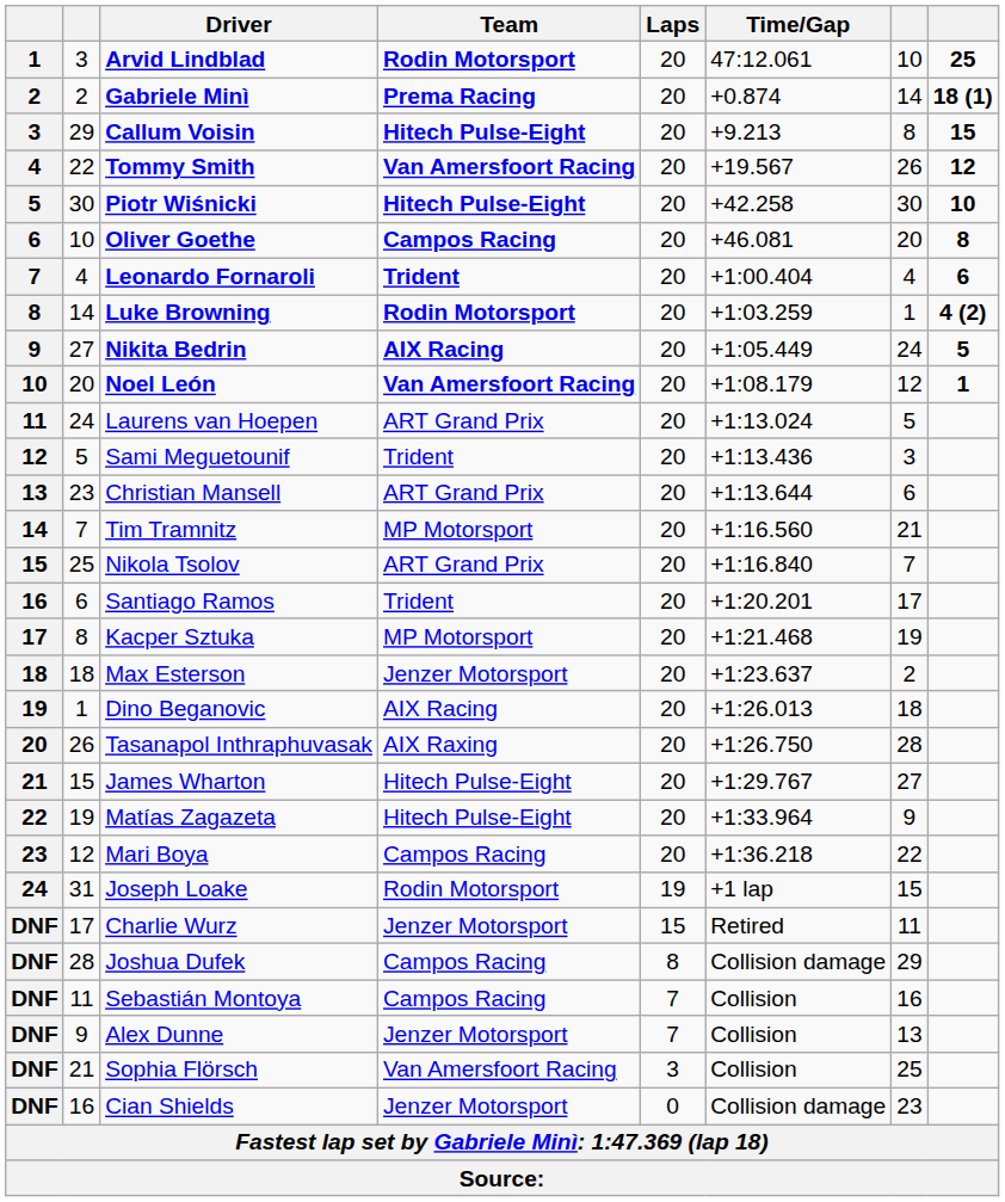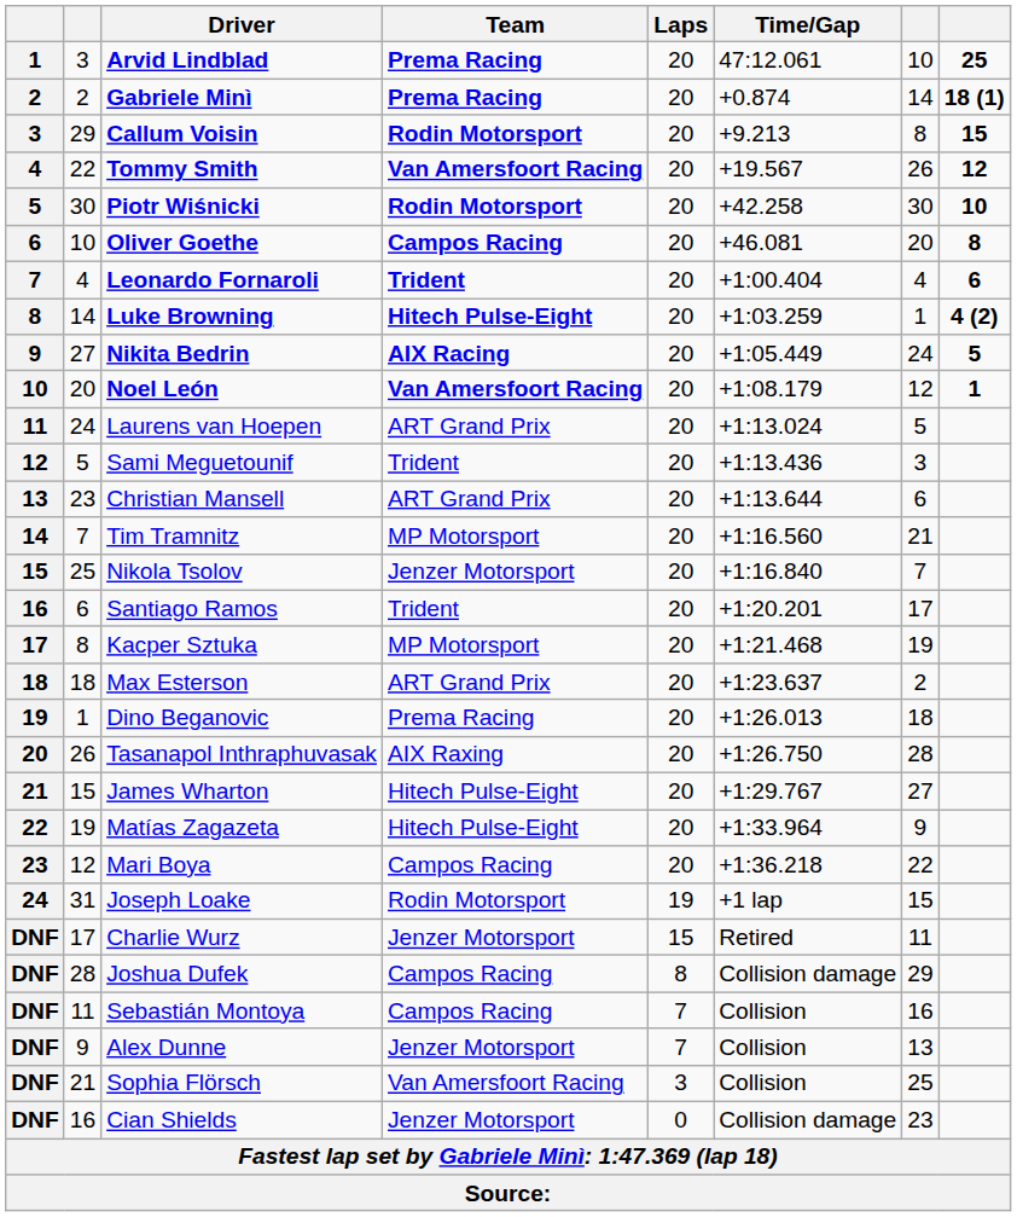 <table class="wikitable" style="font-size:85%">
 <tr>
 <th></th>
 <th></th>
 <th>Driver</th>
 <th>Team</th>
 <th>Laps</th>
 <th>Time/Gap</th>
 <th></th>
 <th></th>
 </tr>
 <tr>
 <th>1</th>
 <td align="center">3</td>
 <td> <strong><a href='#'>Arvid Lindblad</a></strong></td>
-<td><strong><a href='#'>Rodin Motorsport</a></strong></td>
+<td><strong><a href='#'>Prema Racing</a></strong></td>
 <td align="center">20</td>
 <td>47:12.061</td>
 <td align="center">10</td>
 <td align="center"><strong>25</strong></td>
 </tr>
 <tr>
 <th>2</th>
 <td align="center">2</td>
 <td> <strong><a href='#'>Gabriele Minì</a></strong></td>
 <td><strong><a href='#'>Prema Racing</a></strong></td>
 <td align="center">20</td>
 <td>+0.874</td>
 <td align="center">14</td>
 <td align="center"><strong>18 (1)</strong></td>
 </tr>
 <tr>
 <th>3</th>
 <td align="center">29</td>
 <td> <strong><a href='#'>Callum Voisin</a></strong></td>
-<td><strong><a href='#'>Hitech Pulse-Eight</a></strong></td>
+<td><strong><a href='#'>Rodin Motorsport</a></strong></td>
 <td align="center">20</td>
 <td>+9.213</td>
 <td align="center">8</td>
 <td align="center"><strong>15</strong></td>
 </tr>
 <tr>
 <th>4</th>
 <td align="center">22</td>
 <td> <strong><a href='#'>Tommy Smith</a></strong></td>
 <td><strong><a href='#'>Van Amersfoort Racing</a></strong></td>
 <td align="center">20</td>
 <td>+19.567</td>
 <td align="center">26</td>
 <td align="center"><strong>12</strong></td>
 </tr>
 <tr>
 <th>5</th>
 <td align="center">30</td>
 <td> <strong><a href='#'>Piotr Wiśnicki</a></strong></td>
-<td><strong><a href='#'>Hitech Pulse-Eight</a></strong></td>
+<td><strong><a href='#'>Rodin Motorsport</a></strong></td>
 <td align="center">20</td>
 <td>+42.258</td>
 <td align="center">30</td>
 <td align="center"><strong>10</strong></td>
 </tr>
 <tr>
 <th>6</th>
 <td align="center">10</td>
 <td> <strong><a href='#'>Oliver Goethe</a></strong></td>
 <td><strong><a href='#'>Campos Racing</a></strong></td>
 <td align="center">20</td>
 <td>+46.081</td>
 <td align="center">20</td>
 <td align="center"><strong>8</strong></td>
 </tr>
 <tr>
 <th>7</th>
 <td align="center">4</td>
 <td> <strong><a href='#'>Leonardo Fornaroli</a></strong></td>
 <td><strong><a href='#'>Trident</a></strong></td>
 <td align="center">20</td>
 <td>+1:00.404</td>
 <td align="center">4</td>
 <td align="center"><strong>6</strong></td>
 </tr>
 <tr>
 <th>8</th>
 <td align="center">14</td>
 <td> <strong><a href='#'>Luke Browning</a></strong></td>
-<td><strong><a href='#'>Rodin Motorsport</a></strong></td>
+<td><strong><a href='#'>Hitech Pulse-Eight</a></strong></td>
 <td align="center">20</td>
 <td>+1:03.259</td>
 <td align="center">1</td>
 <td align="center"><strong>4 (2)</strong></td>
 </tr>
 <tr>
 <th>9</th>
 <td align="center">27</td>
 <td> <strong><a href='#'>Nikita Bedrin</a></strong></td>
 <td><strong><a href='#'>AIX Racing</a></strong></td>
 <td align="center">20</td>
 <td>+1:05.449</td>
 <td align="center">24</td>
 <td align="center"><strong>5</strong></td>
 </tr>
 <tr>
 <th>10</th>
 <td align="center">20</td>
 <td> <strong><a href='#'>Noel León</a></strong></td>
 <td><strong><a href='#'>Van Amersfoort Racing</a></strong></td>
 <td align="center">20</td>
 <td>+1:08.179</td>
 <td align="center">12</td>
 <td align="center"><strong>1</strong></td>
 </tr>
 <tr>
 <th>11</th>
 <td align="center">24</td>
 <td> <a href='#'>Laurens van Hoepen</a></td>
 <td><a href='#'>ART Grand Prix</a></td>
 <td align="center">20</td>
 <td>+1:13.024</td>
 <td align="center">5</td>
 <td align="center"></td>
 </tr>
 <tr>
 <th>12</th>
 <td align="center">5</td>
 <td> <a href='#'>Sami Meguetounif</a></td>
 <td><a href='#'>Trident</a></td>
 <td align="center">20</td>
 <td>+1:13.436</td>
 <td align="center">3</td>
 <td align="center"></td>
 </tr>
 <tr>
 <th>13</th>
 <td align="center">23</td>
 <td> <a href='#'>Christian Mansell</a></td>
 <td><a href='#'>ART Grand Prix</a></td>
 <td align="center">20</td>
 <td>+1:13.644</td>
 <td align="center">6</td>
 <td align="center"></td>
 </tr>
 <tr>
 <th>14</th>
 <td align="center">7</td>
 <td> <a href='#'>Tim Tramnitz</a></td>
 <td><a href='#'>MP Motorsport</a></td>
 <td align="center">20</td>
 <td>+1:16.560</td>
 <td align="center">21</td>
 <td align="center"></td>
 </tr>
 <tr>
 <th>15</th>
 <td align="center">25</td>
 <td> <a href='#'>Nikola Tsolov</a></td>
-<td><a href='#'>ART Grand Prix</a></td>
+<td><a href='#'>Jenzer Motorsport</a></td>
 <td align="center">20</td>
 <td>+1:16.840</td>
 <td align="center">7</td>
 <td align="center"></td>
 </tr>
 <tr>
 <th>16</th>
 <td align="center">6</td>
 <td> <a href='#'>Santiago Ramos</a></td>
 <td><a href='#'>Trident</a></td>
 <td align="center">20</td>
 <td>+1:20.201</td>
 <td align="center">17</td>
 <td align="center"></td>
 </tr>
 <tr>
 <th>17</th>
 <td align="center">8</td>
 <td> <a href='#'>Kacper Sztuka</a></td>
 <td><a href='#'>MP Motorsport</a></td>
 <td align="center">20</td>
 <td>+1:21.468</td>
 <td align="center">19</td>
 <td align="center"></td>
 </tr>
 <tr>
 <th>18</th>
 <td align="center">18</td>
 <td> <a href='#'>Max Esterson</a></td>
-<td><a href='#'>Jenzer Motorsport</a></td>
+<td><a href='#'>ART Grand Prix</a></td>
 <td align="center">20</td>
 <td>+1:23.637</td>
 <td align="center">2</td>
 <td align="center"></td>
 </tr>
 <tr>
 <th>19</th>
 <td align="center">1</td>
 <td> <a href='#'>Dino Beganovic</a></td>
-<td><a href='#'>AIX Racing</a></td>
+<td><a href='#'>Prema Racing</a></td>
 <td align="center">20</td>
 <td>+1:26.013</td>
 <td align="center">18</td>
 <td align="center"></td>
 </tr>
 <tr>
 <th>20</th>
 <td align="center">26</td>
 <td> <a href='#'>Tasanapol Inthraphuvasak</a></td>
 <td><a href='#'>AIX Raxing</a></td>
 <td align="center">20</td>
 <td>+1:26.750</td>
 <td align="center">28</td>
 <td align="center"></td>
 </tr>
 <tr>
 <th>21</th>
 <td align="center">15</td>
 <td> <a href='#'>James Wharton</a></td>
 <td><a href='#'>Hitech Pulse-Eight</a></td>
 <td align="center">20</td>
 <td>+1:29.767</td>
 <td align="center">27</td>
 <td align="center"></td>
 </tr>
 <tr>
 <th>22</th>
 <td align="center">19</td>
 <td> <a href='#'>Matías Zagazeta</a></td>
 <td><a href='#'>Hitech Pulse-Eight</a></td>
 <td align="center">20</td>
 <td>+1:33.964</td>
 <td align="center">9</td>
 <td align="center"></td>
 </tr>
 <tr>
 <th>23</th>
 <td align="center">12</td>
 <td> <a href='#'>Mari Boya</a></td>
 <td><a href='#'>Campos Racing</a></td>
 <td align="center">20</td>
 <td>+1:36.218</td>
 <td align="center">22</td>
 <td align="center"></td>
 </tr>
 <tr>
 <th>24</th>
 <td align="center">31</td>
 <td> <a href='#'>Joseph Loake</a></td>
 <td><a href='#'>Rodin Motorsport</a></td>
 <td align="center">19</td>
 <td>+1 lap</td>
 <td align="center">15</td>
 <td align="center"></td>
 </tr>
 <tr>
 <th>DNF</th>
 <td align="center">17</td>
 <td> <a href='#'>Charlie Wurz</a></td>
 <td><a href='#'>Jenzer Motorsport</a></td>
 <td align="center">15</td>
 <td>Retired</td>
 <td align="center">11</td>
 <td align="center"></td>
 </tr>
 <tr>
 <th>DNF</th>
 <td align="center">28</td>
 <td> <a href='#'>Joshua Dufek</a></td>
 <td><a href='#'>Campos Racing</a></td>
 <td align="center">8</td>
 <td>Collision damage</td>
 <td align="center">29</td>
 <td align="center"></td>
 </tr>
 <tr>
 <th>DNF</th>
 <td align="center">11</td>
 <td> <a href='#'>Sebastián Montoya</a></td>
 <td><a href='#'>Campos Racing</a></td>
 <td align="center">7</td>
 <td>Collision</td>
 <td align="center">16</td>
 <td align="center"></td>
 </tr>
 <tr>
 <th>DNF</th>
 <td align="center">9</td>
 <td> <a href='#'>Alex Dunne</a></td>
 <td><a href='#'>Jenzer Motorsport</a></td>
 <td align="center">7</td>
 <td>Collision</td>
 <td align="center">13</td>
 <td align="center"></td>
 </tr>
 <tr>
 <th>DNF</th>
 <td align="center">21</td>
 <td> <a href='#'>Sophia Flörsch</a></td>
 <td><a href='#'>Van Amersfoort Racing</a></td>
 <td align="center">3</td>
 <td>Collision</td>
 <td align="center">25</td>
 <td align="center"></td>
 </tr>
 <tr>
 <th>DNF</th>
 <td align="center">16</td>
 <td> <a href='#'>Cian Shields</a></td>
 <td><a href='#'>Jenzer Motorsport</a></td>
 <td align="center">0</td>
 <td>Collision damage</td>
 <td align="center">23</td>
 <td align="center"></td>
 </tr>
 <tr>
 <th colspan="8"><em>Fastest lap set by  <a href='#'>Gabriele Minì</a>: 1:47.369 (lap 18)</em></th>
 </tr>
 <tr>
 <th colspan="8">Source:</th>
 </tr>
 </table>
